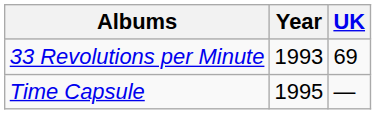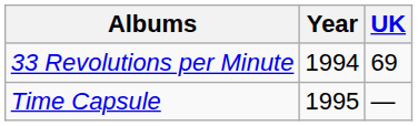 <table class="wikitable">
 <tr>
 <th>Albums</th>
 <th>Year</th>
 <th><a href='#'>UK</a><br></th>
 </tr>
 <tr>
 <td><em><a href='#'>33 Revolutions per Minute</a></em></td>
-<td>1993</td>
+<td>1994</td>
 <td>69</td>
 </tr>
 <tr>
 <td><em><a href='#'>Time Capsule</a></em></td>
 <td>1995</td>
 <td>—</td>
 </tr>
 </table>
